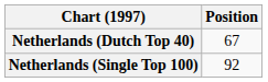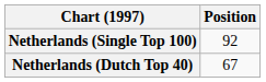 <table class="wikitable sortable plainrowheaders" style="text-align:center">
 <tr>
 <th scope="col">Chart (1997)</th>
 <th scope="col">Position</th>
 </tr>
 <tr>
+<th scope="row">Netherlands (Single Top 100)</th>
+<td>92</td>
+</tr>
+<tr>
 <th scope="row">Netherlands (Dutch Top 40)</th>
 <td>67</td>
 </tr>
-<tr>
-<th scope="row">Netherlands (Single Top 100)</th>
-<td>92</td>
-</tr>
 </table>
